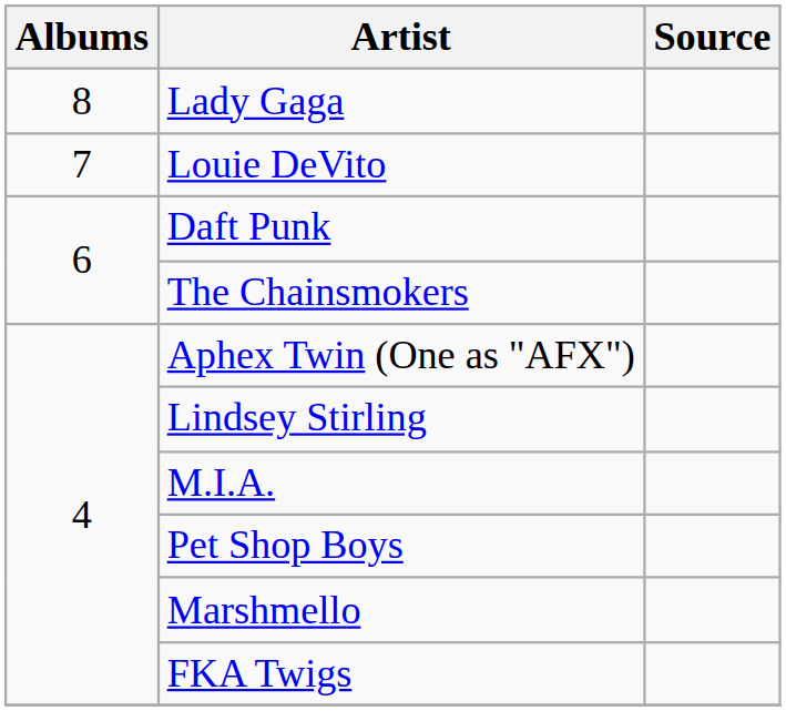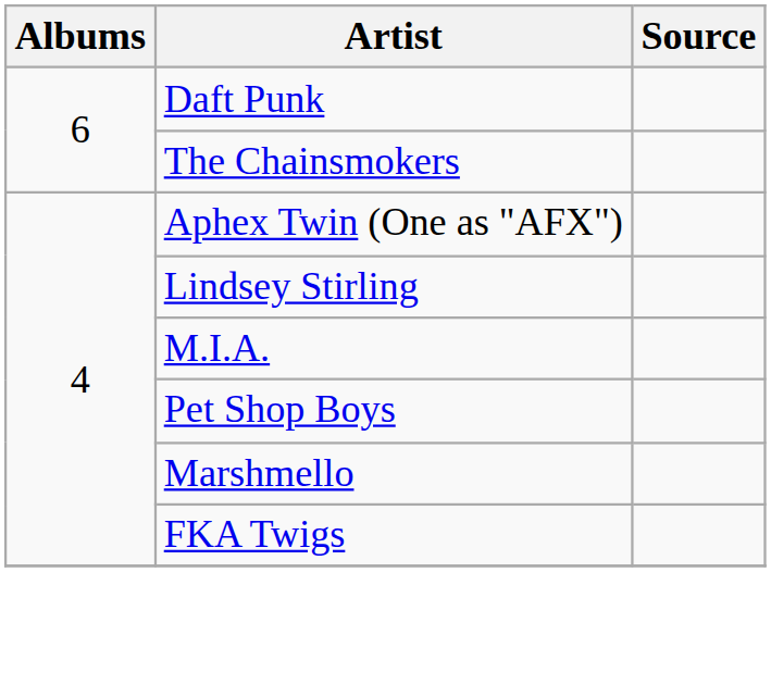 <table class="wikitable sortable">
 <tr>
 <th>Albums</th>
 <th>Artist</th>
 <th>Source</th>
-</tr>
-<tr>
-<td align="center">8</td>
-<td><a href='#'>Lady Gaga</a></td>
-<td align="center"></td>
-</tr>
-<tr>
-<td align="center">7</td>
-<td><a href='#'>Louie DeVito</a></td>
-<td align="center"></td>
 </tr>
 <tr>
 <td rowspan="2" align="center">6</td>
 <td><a href='#'>Daft Punk</a></td>
 <td align="center"></td>
 </tr>
 <tr>
 <td><a href='#'>The Chainsmokers</a></td>
 <td align="center"></td>
 </tr>
 <tr>
 <td rowspan="6" align="center">4</td>
 <td><a href='#'>Aphex Twin</a> (One as "AFX")</td>
 <td align="center"></td>
 </tr>
 <tr>
 <td><a href='#'>Lindsey Stirling</a></td>
 <td align="center"></td>
 </tr>
 <tr>
 <td><a href='#'>M.I.A.</a></td>
 <td align="center"></td>
 </tr>
 <tr>
 <td><a href='#'>Pet Shop Boys</a></td>
 <td align="center"></td>
 </tr>
 <tr>
 <td><a href='#'>Marshmello</a></td>
 <td align="center"></td>
 </tr>
 <tr>
 <td><a href='#'>FKA Twigs</a></td>
 <td align="center"></td>
 </tr>
 <tr>
 </tr>
 </table>
